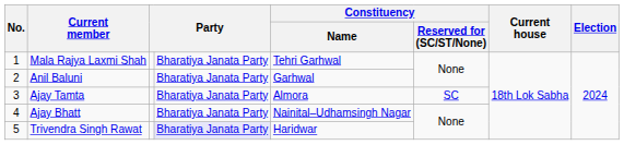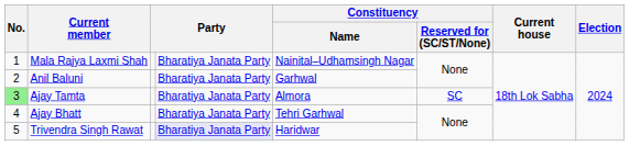 <table class="wikitable sortable">
 <tr>
 <th rowspan="2">No.</th>
 <th rowspan="2"><a href='#'>Current<br>member</a></th>
 <th rowspan="2"; colspan="2">Party</th>
 <th colspan="2"><a href='#'>Constituency</a></th>
 <th rowspan="2">Current<br>house</th>
 <th rowspan="2"><a href='#'>Election</a></th>
 </tr>
 <tr>
 <th>Name</th>
 <th><a href='#'>Reserved for</a><br>(SC/ST/None)</th>
 </tr>
 <tr>
 <td align="center">1</td>
 <td><a href='#'>Mala Rajya Laxmi Shah</a></td>
 <td bgcolor=></td>
 <td><a href='#'>Bharatiya Janata Party</a></td>
-<td><a href='#'>Tehri Garhwal</a></td>
+<td><a href='#'>Nainital–Udhamsingh Nagar</a></td>
 <td rowspan="2"; align="center">None</td>
 <td rowspan="5"; align="center"><a href='#'>18th Lok Sabha</a></td>
 <td rowspan="5"; align="center"><a href='#'>2024</a></td>
 </tr>
 <tr>
 <td align="center">2</td>
 <td><a href='#'>Anil Baluni</a></td>
 <td bgcolor=></td>
 <td><a href='#'>Bharatiya Janata Party</a></td>
 <td><a href='#'>Garhwal</a></td>
 </tr>
 <tr>
-<td align="center">3</td>
+<td align="center" style="background: lightgreen;">3</td>
 <td><a href='#'>Ajay Tamta</a></td>
 <td bgcolor=></td>
 <td><a href='#'>Bharatiya Janata Party</a></td>
 <td><a href='#'>Almora</a></td>
 <td align="center"><a href='#'>SC</a></td>
 </tr>
 <tr>
 <td align="center">4</td>
 <td><a href='#'>Ajay Bhatt</a></td>
 <td bgcolor=></td>
 <td><a href='#'>Bharatiya Janata Party</a></td>
-<td><a href='#'>Nainital–Udhamsingh Nagar</a></td>
+<td><a href='#'>Tehri Garhwal</a></td>
 <td rowspan="2"; align="center">None</td>
 </tr>
 <tr>
 <td align="center">5</td>
 <td><a href='#'>Trivendra Singh Rawat</a></td>
 <td bgcolor=></td>
 <td style="background: lavender;"><a href='#'>Bharatiya Janata Party</a></td>
 <td><a href='#'>Haridwar</a></td>
 </tr>
 </table>
